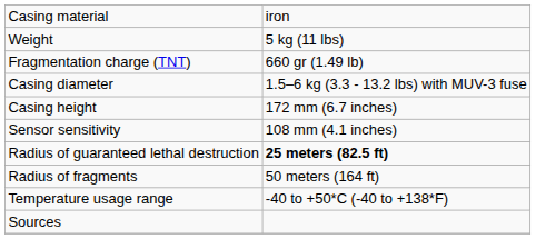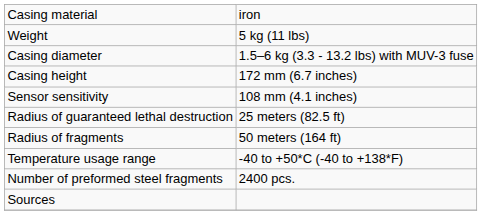 <table class=wikitable>
 <tr>
 <td>Casing material</td>
 <td>iron</td>
 </tr>
 <tr>
 <td>Weight</td>
 <td>5 kg (11 lbs)</td>
-</tr>
-<tr>
-<td>Fragmentation charge (<a href='#'>TNT</a>)</td>
-<td>660 gr (1.49 lb)</td>
 </tr>
 <tr>
 <td>Casing diameter</td>
 <td>1.5–6 kg (3.3 - 13.2 lbs) with MUV-3 fuse</td>
 </tr>
 <tr>
 <td>Casing height</td>
 <td>172 mm (6.7 inches)</td>
 </tr>
 <tr>
 <td>Sensor sensitivity</td>
 <td>108 mm (4.1 inches)</td>
 </tr>
 <tr>
 <td>Radius of guaranteed lethal destruction</td>
-<td><strong>25 meters (82.5 ft)</strong></td>
+<td>25 meters (82.5 ft)</td>
 </tr>
 <tr>
 <td>Radius of fragments</td>
 <td>50 meters (164 ft)</td>
 </tr>
 <tr>
 <td>Temperature usage range</td>
 <td>-40 to +50*C (-40 to +138*F)</td>
 </tr>
 <tr>
+<td>Number of preformed steel fragments</td>
+<td>2400 pcs.</td>
+</tr>
+<tr>
 <td>Sources</td>
 <td></td>
 </tr>
 <tr>
 </tr>
 </table>
